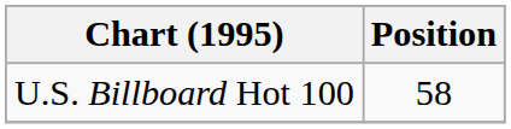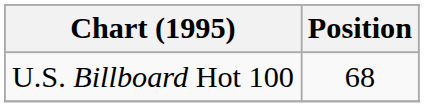 <table class="wikitable">
 <tr>
 <th align="left">Chart (1995)</th>
 <th align="center">Position</th>
 </tr>
 <tr>
 <td>U.S. <em>Billboard</em> Hot 100</td>
-<td align="center">58</td>
+<td align="center">68</td>
 </tr>
 <tr>
 </tr>
 </table>
